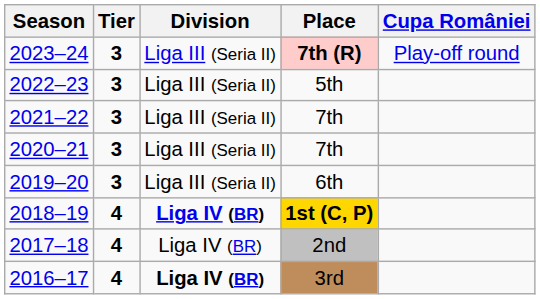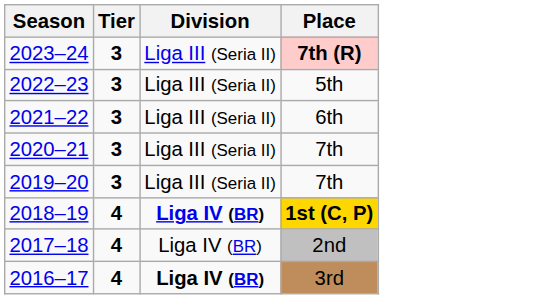 <table class="wikitable" style="text-align:center; font-size:90%">
 <tr>
 <th>Season</th>
 <th>Tier</th>
 <th>Division</th>
 <th>Place</th>
-<th><a href='#'>Cupa României</a></th>
 </tr>
 <tr>
 <td><a href='#'>2023–24</a></td>
 <td><strong>3</strong></td>
 <td><a href='#'>Liga III</a> <small>(Seria II)</small></td>
 <td align=center bgcolor=#FFCCCC><strong>7th</strong> <strong>(R)</strong></td>
-<td><a href='#'>Play-off round</a></td>
 </tr>
 <tr>
 <td><a href='#'>2022–23</a></td>
 <td><strong>3</strong></td>
 <td>Liga III <small>(Seria II)</small></td>
 <td>5th</td>
-<td></td>
 </tr>
 <tr>
 <td><a href='#'>2021–22</a></td>
 <td><strong>3</strong></td>
 <td>Liga III <small>(Seria II)</small></td>
-<td>7th</td>
-<td></td>
+<td>6th</td>
 </tr>
 <tr>
 <td><a href='#'>2020–21</a></td>
 <td><strong>3</strong></td>
 <td>Liga III <small>(Seria II)</small></td>
 <td>7th</td>
-<td></td>
 </tr>
 <tr>
 <td><a href='#'>2019–20</a></td>
 <td><strong>3</strong></td>
 <td>Liga III <small>(Seria II)</small></td>
-<td>6th</td>
-<td></td>
+<td>7th</td>
 </tr>
 <tr>
 <td><a href='#'>2018–19</a></td>
 <td><strong>4</strong></td>
 <td><strong><a href='#'>Liga IV</a> <small>(<a href='#'>BR</a>)</small></strong></td>
 <td align=center bgcolor=gold><strong>1st</strong> <strong>(C, P)</strong></td>
-<td></td>
 </tr>
 <tr>
 <td><a href='#'>2017–18</a></td>
 <td><strong>4</strong></td>
 <td>Liga IV <small>(<a href='#'>BR</a>)</small></td>
 <td align=center bgcolor=silver>2nd</td>
-<td></td>
 </tr>
 <tr>
 <td><a href='#'>2016–17</a></td>
 <td><strong>4</strong></td>
 <td><strong>Liga IV <small>(<a href='#'>BR</a>)</small></strong></td>
 <td align=center bgcolor=#BF8D5B>3rd</td>
-<td></td>
 </tr>
 </table>
